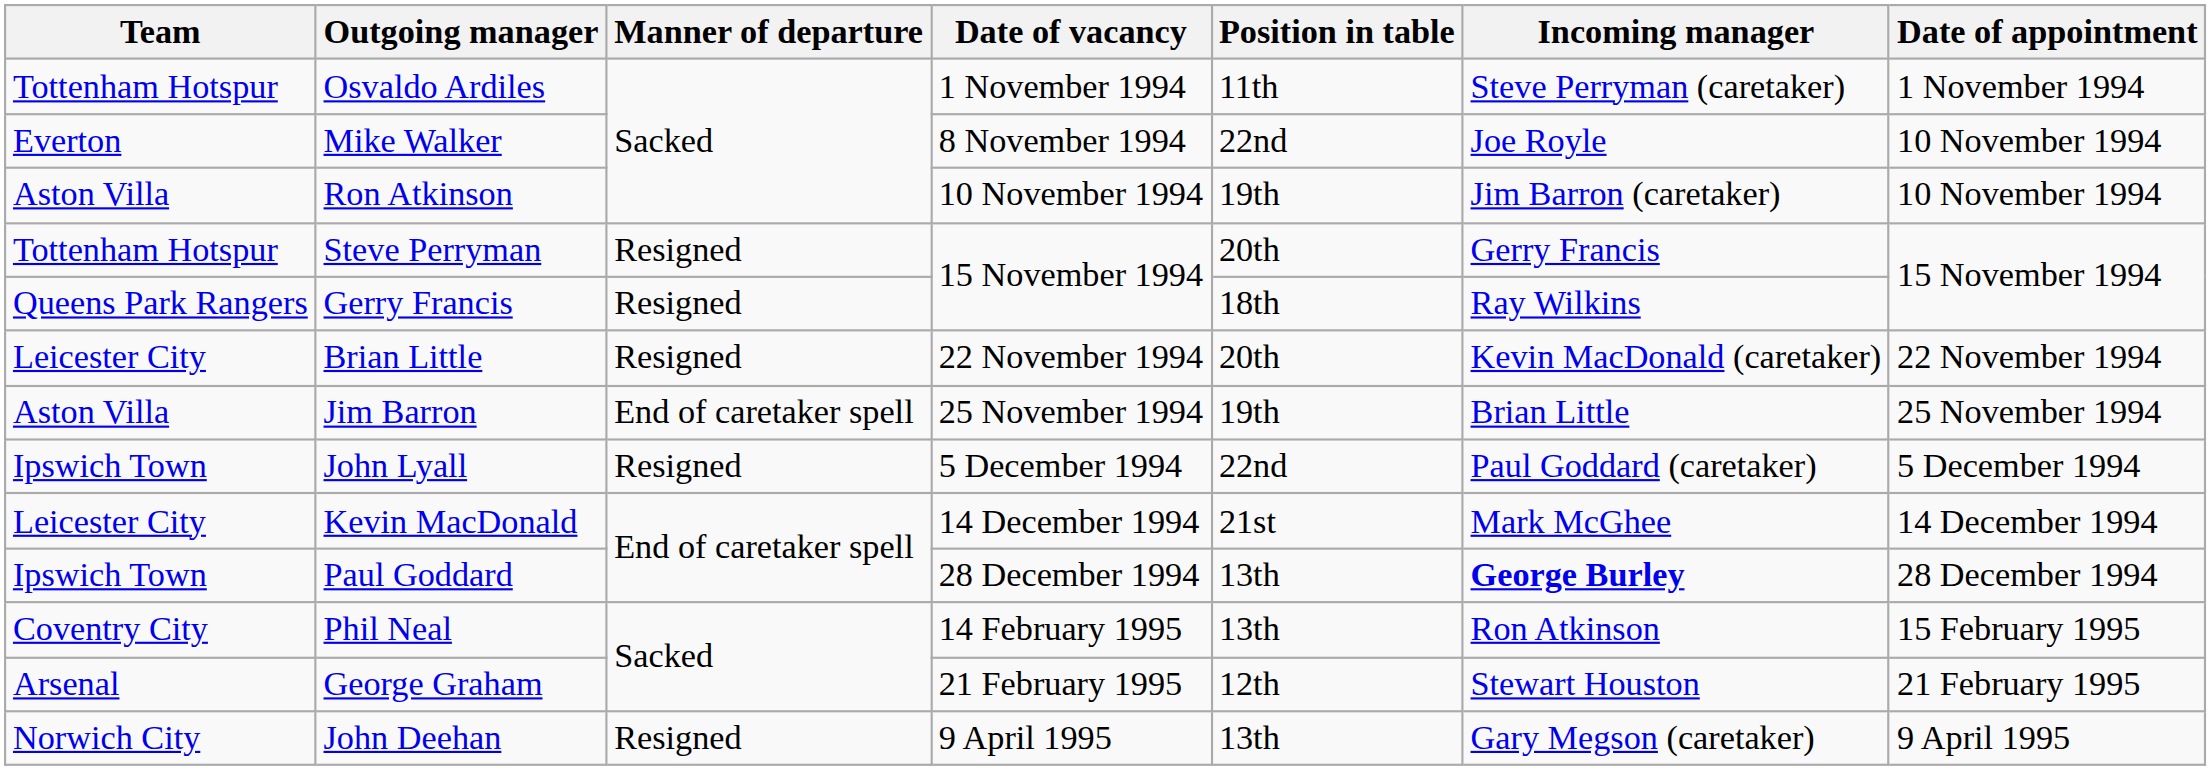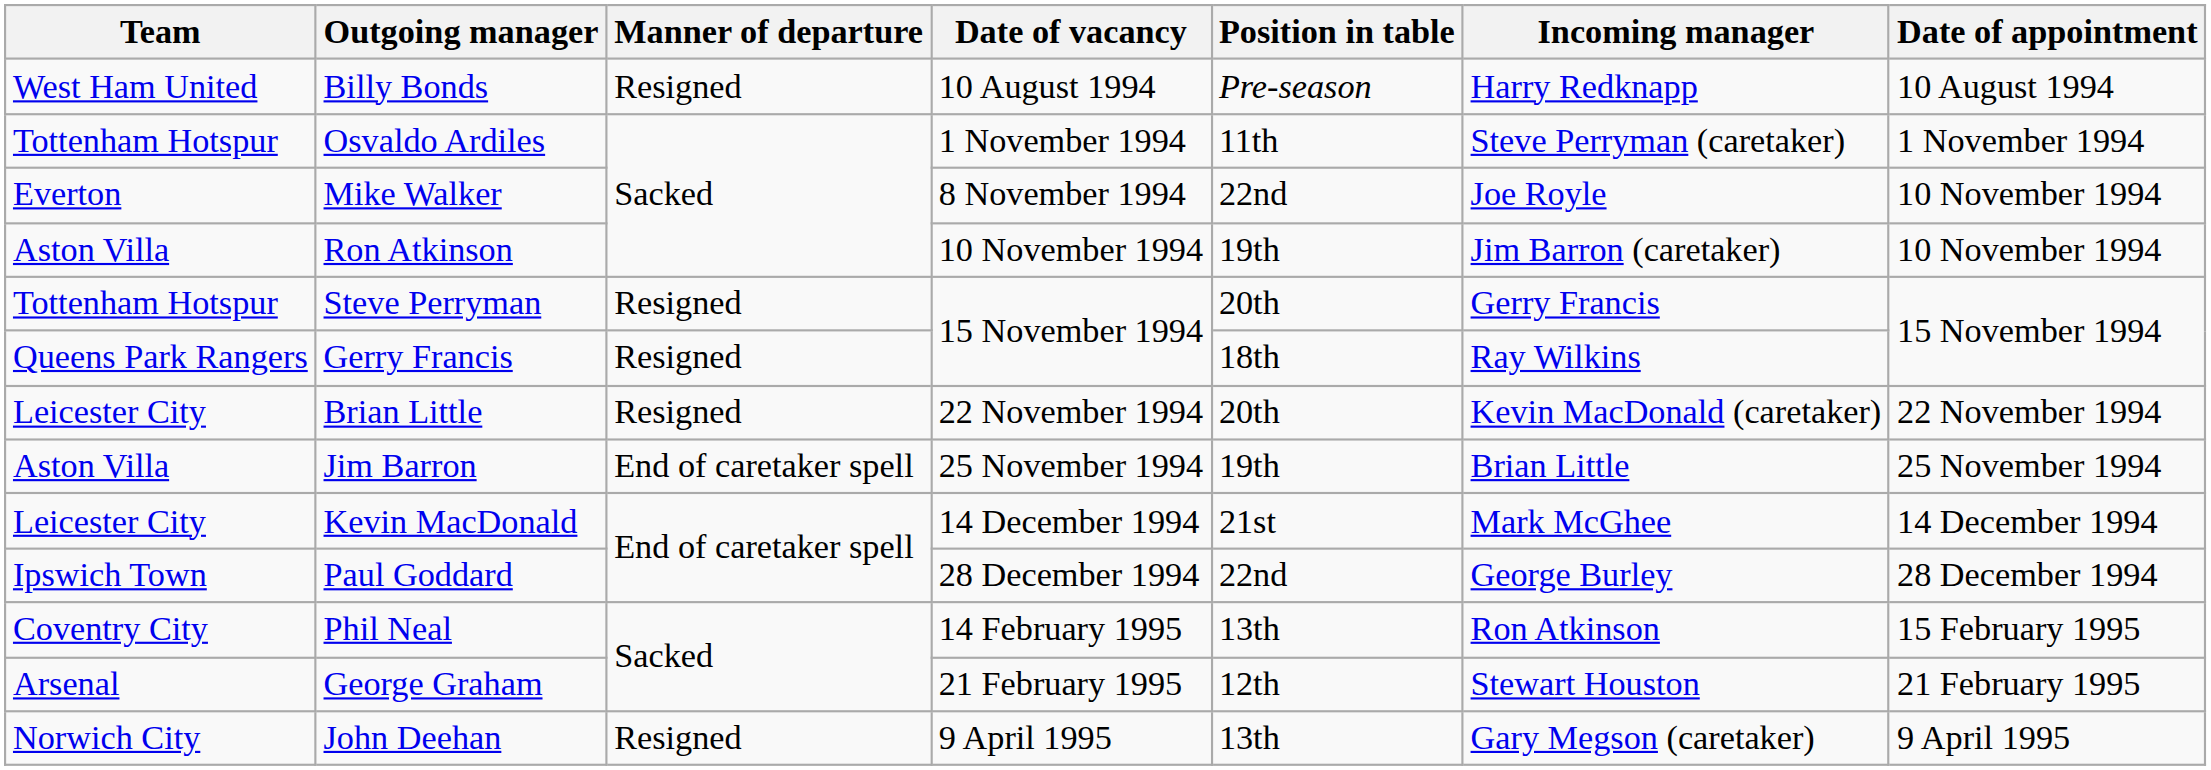 <table class="wikitable">
 <tr>
 <th>Team</th>
 <th>Outgoing manager</th>
 <th>Manner of departure</th>
 <th>Date of vacancy</th>
 <th>Position in table</th>
 <th>Incoming manager</th>
 <th>Date of appointment</th>
+</tr>
+<tr>
+<td><a href='#'>West Ham United</a></td>
+<td> <a href='#'>Billy Bonds</a></td>
+<td>Resigned</td>
+<td>10 August 1994</td>
+<td><em>Pre-season</em></td>
+<td> <a href='#'>Harry Redknapp</a></td>
+<td>10 August 1994</td>
 </tr>
 <tr>
 <td><a href='#'>Tottenham Hotspur</a></td>
 <td> <a href='#'>Osvaldo Ardiles</a></td>
 <td rowspan=3>Sacked</td>
 <td>1 November 1994</td>
 <td>11th</td>
 <td> <a href='#'>Steve Perryman</a> (caretaker)</td>
 <td>1 November 1994</td>
 </tr>
 <tr>
 <td><a href='#'>Everton</a></td>
 <td> <a href='#'>Mike Walker</a></td>
 <td>8 November 1994</td>
 <td>22nd</td>
 <td> <a href='#'>Joe Royle</a></td>
 <td>10 November 1994</td>
 </tr>
 <tr>
 <td><a href='#'>Aston Villa</a></td>
 <td> <a href='#'>Ron Atkinson</a></td>
 <td>10 November 1994</td>
 <td>19th</td>
 <td> <a href='#'>Jim Barron</a> (caretaker)</td>
 <td>10 November 1994</td>
 </tr>
 <tr>
 <td><a href='#'>Tottenham Hotspur</a></td>
 <td> <a href='#'>Steve Perryman</a></td>
 <td>Resigned</td>
 <td rowspan=2>15 November 1994</td>
 <td>20th</td>
 <td> <a href='#'>Gerry Francis</a></td>
 <td rowspan=2>15 November 1994</td>
 </tr>
 <tr>
 <td><a href='#'>Queens Park Rangers</a></td>
 <td> <a href='#'>Gerry Francis</a></td>
 <td>Resigned</td>
 <td>18th</td>
 <td> <a href='#'>Ray Wilkins</a></td>
 </tr>
 <tr>
 <td><a href='#'>Leicester City</a></td>
 <td> <a href='#'>Brian Little</a></td>
 <td>Resigned</td>
 <td>22 November 1994</td>
 <td>20th</td>
 <td> <a href='#'>Kevin MacDonald</a> (caretaker)</td>
 <td>22 November 1994</td>
 </tr>
 <tr>
 <td><a href='#'>Aston Villa</a></td>
 <td> <a href='#'>Jim Barron</a></td>
 <td>End of caretaker spell</td>
 <td>25 November 1994</td>
 <td>19th</td>
 <td> <a href='#'>Brian Little</a></td>
 <td>25 November 1994</td>
 </tr>
 <tr>
-<td><a href='#'>Ipswich Town</a></td>
-<td> <a href='#'>John Lyall</a></td>
-<td>Resigned</td>
-<td>5 December 1994</td>
-<td>22nd</td>
-<td> <a href='#'>Paul Goddard</a> (caretaker)</td>
-<td>5 December 1994</td>
-</tr>
-<tr>
 <td><a href='#'>Leicester City</a></td>
 <td> <a href='#'>Kevin MacDonald</a></td>
 <td rowspan=2>End of caretaker spell</td>
 <td>14 December 1994</td>
 <td>21st</td>
 <td> <a href='#'>Mark McGhee</a></td>
 <td>14 December 1994</td>
 </tr>
 <tr>
 <td><a href='#'>Ipswich Town</a></td>
 <td> <a href='#'>Paul Goddard</a></td>
 <td>28 December 1994</td>
-<td>13th</td>
-<td><strong> <a href='#'>George Burley</a></strong></td>
+<td>22nd</td>
+<td> <a href='#'>George Burley</a></td>
 <td>28 December 1994</td>
 </tr>
 <tr>
 <td><a href='#'>Coventry City</a></td>
 <td> <a href='#'>Phil Neal</a></td>
 <td rowspan=2>Sacked</td>
 <td>14 February 1995</td>
 <td>13th</td>
 <td> <a href='#'>Ron Atkinson</a></td>
 <td>15 February 1995</td>
 </tr>
 <tr>
 <td><a href='#'>Arsenal</a></td>
 <td> <a href='#'>George Graham</a></td>
 <td>21 February 1995</td>
 <td>12th</td>
 <td> <a href='#'>Stewart Houston</a></td>
 <td>21 February 1995</td>
 </tr>
 <tr>
 <td><a href='#'>Norwich City</a></td>
 <td> <a href='#'>John Deehan</a></td>
 <td>Resigned</td>
 <td>9 April 1995</td>
 <td>13th</td>
 <td> <a href='#'>Gary Megson</a> (caretaker)</td>
 <td>9 April 1995</td>
 </tr>
 </table>
